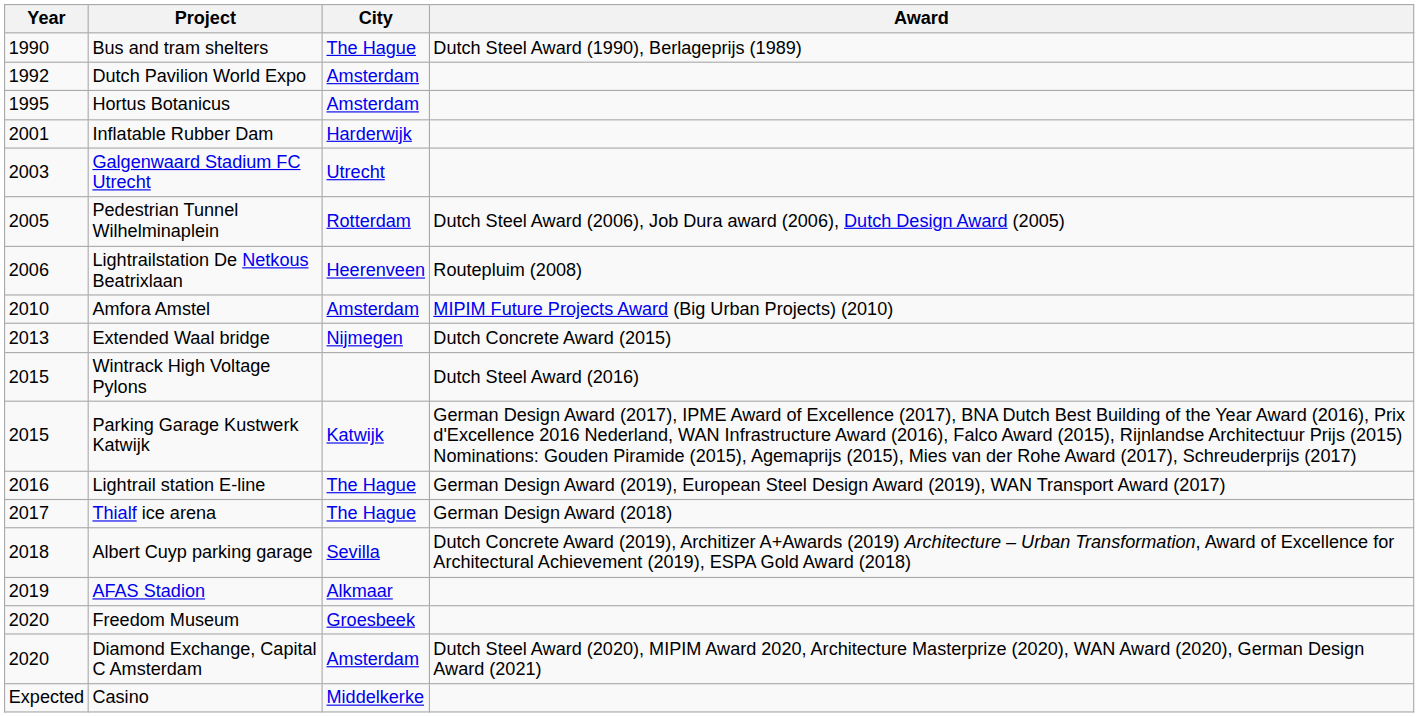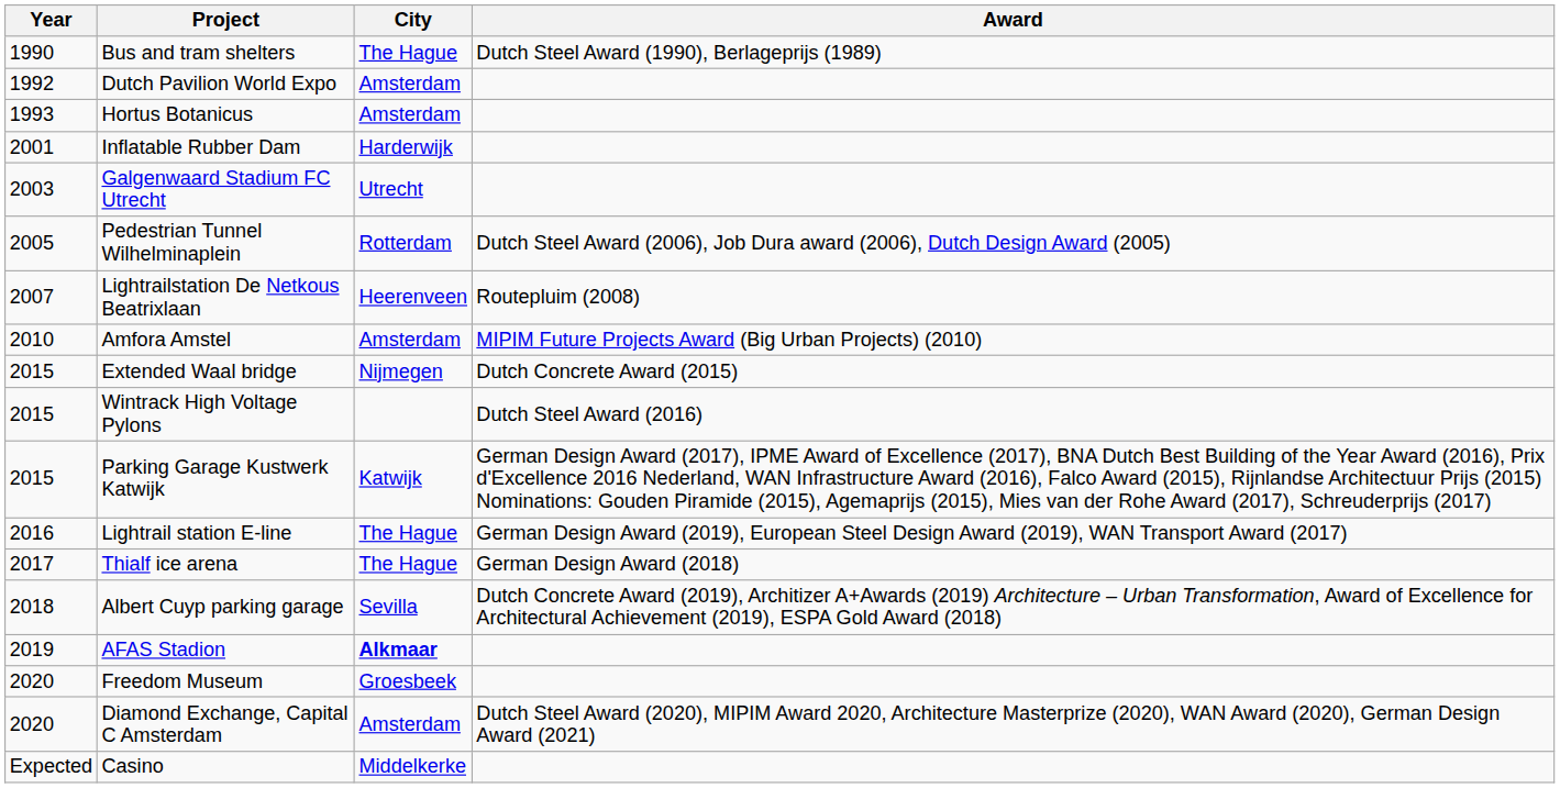 <table class="sortable wikitable">
 <tr>
 <th>Year</th>
 <th>Project</th>
 <th>City</th>
 <th>Award</th>
 </tr>
 <tr>
 <td>1990</td>
 <td>Bus and tram shelters</td>
 <td><a href='#'>The Hague</a></td>
 <td>Dutch Steel Award (1990), Berlageprijs (1989)</td>
 </tr>
 <tr>
 <td>1992</td>
 <td>Dutch Pavilion World Expo</td>
 <td><a href='#'>Amsterdam</a></td>
 <td></td>
 </tr>
 <tr>
-<td>1995</td>
+<td>1993</td>
 <td>Hortus Botanicus</td>
 <td><a href='#'>Amsterdam</a></td>
 <td></td>
 </tr>
 <tr>
 <td>2001</td>
 <td>Inflatable Rubber Dam</td>
 <td><a href='#'>Harderwijk</a></td>
 <td></td>
 </tr>
 <tr>
 <td>2003</td>
 <td><a href='#'>Galgenwaard Stadium FC Utrecht</a></td>
 <td><a href='#'>Utrecht</a></td>
 <td></td>
 </tr>
 <tr>
 <td>2005</td>
 <td>Pedestrian Tunnel Wilhelminaplein</td>
 <td><a href='#'>Rotterdam</a></td>
 <td>Dutch Steel Award (2006), Job Dura award (2006), <a href='#'>Dutch Design Award</a> (2005)</td>
 </tr>
 <tr>
-<td>2006</td>
+<td>2007</td>
 <td>Lightrailstation De <a href='#'>Netkous</a> Beatrixlaan</td>
 <td><a href='#'>Heerenveen</a></td>
 <td>Routepluim (2008)</td>
 </tr>
 <tr>
 <td>2010</td>
 <td>Amfora Amstel</td>
 <td><a href='#'>Amsterdam</a></td>
 <td><a href='#'>MIPIM Future Projects Award</a> (Big Urban Projects) (2010)</td>
 </tr>
 <tr>
-<td>2013</td>
+<td>2015</td>
 <td>Extended Waal bridge</td>
 <td><a href='#'>Nijmegen</a></td>
 <td>Dutch Concrete Award (2015)</td>
 </tr>
 <tr>
 <td>2015</td>
 <td>Wintrack High Voltage Pylons</td>
 <td></td>
 <td>Dutch Steel Award (2016)</td>
 </tr>
 <tr>
 <td>2015</td>
 <td>Parking Garage Kustwerk Katwijk</td>
 <td><a href='#'>Katwijk</a></td>
 <td>German Design Award (2017), IPME Award of Excellence (2017), BNA Dutch Best Building of the Year Award (2016), Prix d'Excellence 2016 Nederland, WAN Infrastructure Award (2016), Falco Award (2015), Rijnlandse Architectuur Prijs (2015)<br>Nominations: Gouden Piramide (2015), Agemaprijs (2015), Mies van der Rohe Award (2017), Schreuderprijs (2017)</td>
 </tr>
 <tr>
 <td>2016</td>
 <td>Lightrail station E-line</td>
 <td><a href='#'>The Hague</a></td>
 <td>German Design Award (2019), European Steel Design Award (2019), WAN Transport Award (2017)</td>
 </tr>
 <tr>
 <td>2017</td>
 <td><a href='#'>Thialf</a> ice arena</td>
 <td><a href='#'>The Hague</a></td>
 <td>German Design Award (2018)</td>
 </tr>
 <tr>
 <td>2018</td>
 <td>Albert Cuyp parking garage</td>
 <td><a href='#'>Sevilla</a></td>
 <td>Dutch Concrete Award (2019), Architizer A+Awards (2019) <em>Architecture – Urban Transformation</em>, Award of Excellence for Architectural Achievement (2019), ESPA Gold Award (2018)</td>
 </tr>
 <tr>
 <td>2019</td>
 <td><a href='#'>AFAS Stadion</a></td>
-<td><a href='#'>Alkmaar</a></td>
+<td><strong><a href='#'>Alkmaar</a></strong></td>
 <td></td>
 </tr>
 <tr>
 <td>2020</td>
 <td>Freedom Museum</td>
 <td><a href='#'>Groesbeek</a></td>
 <td></td>
 </tr>
 <tr>
 <td>2020</td>
 <td>Diamond Exchange, Capital C Amsterdam</td>
 <td><a href='#'>Amsterdam</a></td>
 <td>Dutch Steel Award (2020), MIPIM Award 2020, Architecture Masterprize (2020), WAN Award (2020), German Design Award (2021)</td>
 </tr>
 <tr>
 <td>Expected</td>
 <td>Casino</td>
 <td><a href='#'>Middelkerke</a></td>
 <td></td>
 </tr>
 </table>
